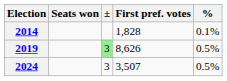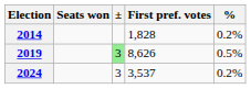 <table class="wikitable">
 <tr>
 <th>Election</th>
 <th>Seats won</th>
 <th>±</th>
 <th>First pref. votes</th>
 <th>%</th>
 </tr>
 <tr>
 <th><a href='#'>2014</a></th>
 <td></td>
 <td></td>
 <td>1,828</td>
-<td>0.1%</td>
+<td>0.2%</td>
 </tr>
 <tr>
 <th><a href='#'>2019</a></th>
 <td></td>
 <td style="background: lightgreen;"> 3</td>
 <td>8,626</td>
 <td>0.5%</td>
 </tr>
 <tr>
 <th><a href='#'>2024</a></th>
 <td></td>
 <td> 3</td>
-<td>3,507</td>
-<td>0.5%</td>
+<td>3,537</td>
+<td>0.2%</td>
 </tr>
 </table>
